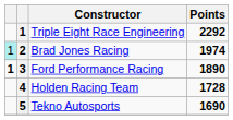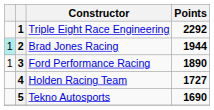 <table class="wikitable" style="font-size: 95%;">
 <tr>
 <th></th>
 <th></th>
 <th>Constructor</th>
 <th>Points</th>
 </tr>
 <tr>
 <td></td>
 <th>1</th>
 <td><a href='#'>Triple Eight Race Engineering</a></td>
 <td align="right"><strong>2292</strong></td>
 </tr>
 <tr>
 <td style="background: paleturquoise;"> 1</td>
 <th>2</th>
 <td><a href='#'>Brad Jones Racing</a></td>
-<td align="right"><strong>1974</strong></td>
+<td align="right"><strong>1944</strong></td>
 </tr>
 <tr>
-<td><strong> 1</strong></td>
+<td> 1</td>
 <th>3</th>
 <td><a href='#'>Ford Performance Racing</a></td>
 <td align="right"><strong>1890</strong></td>
 </tr>
 <tr>
 <td></td>
 <th>4</th>
 <td><a href='#'>Holden Racing Team</a></td>
-<td align="right"><strong>1728</strong></td>
+<td align="right"><strong>1727</strong></td>
 </tr>
 <tr>
 <td></td>
 <th>5</th>
 <td><a href='#'>Tekno Autosports</a></td>
 <td align="right"><strong>1690</strong></td>
 </tr>
 <tr>
 </tr>
 </table>
